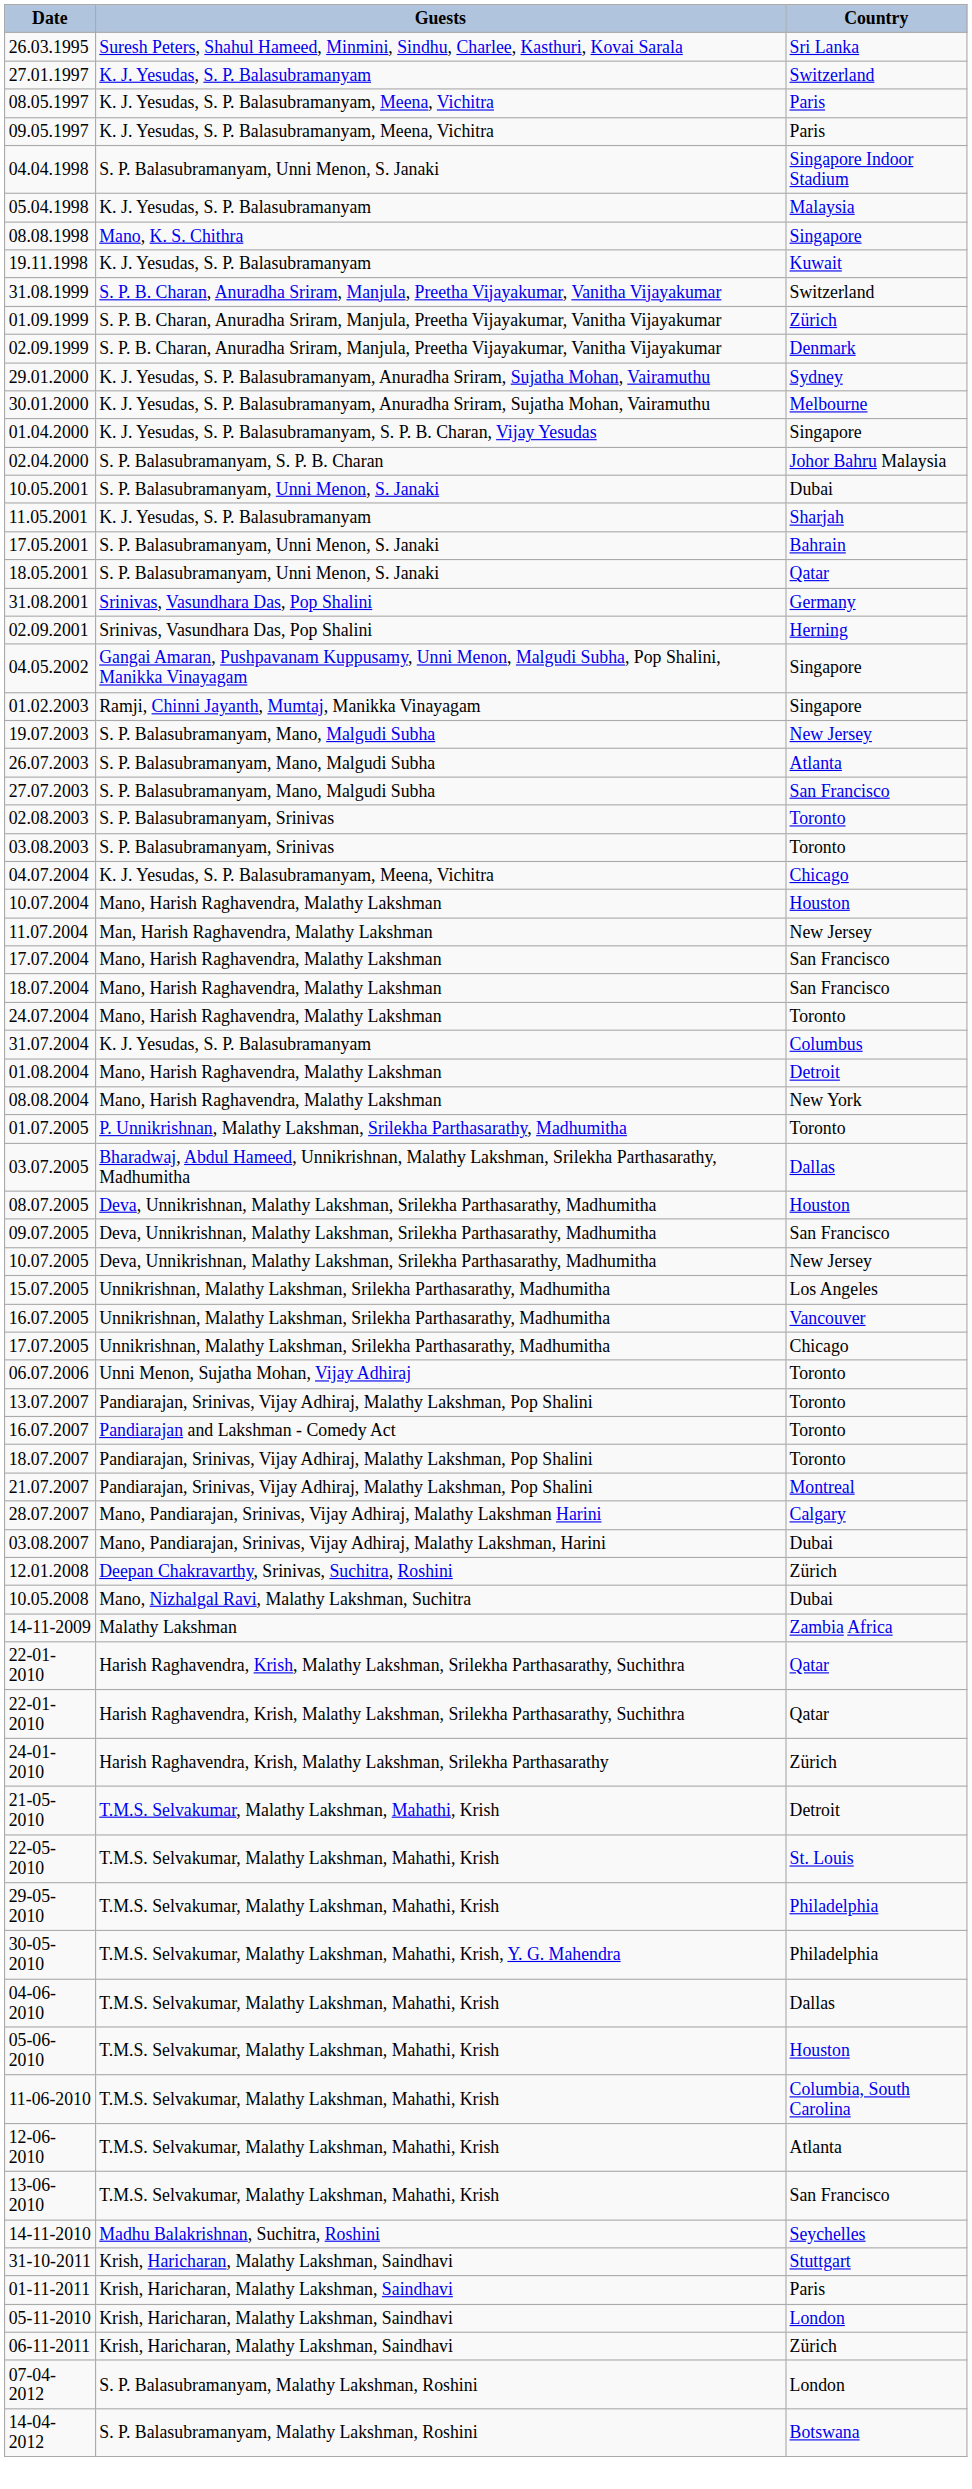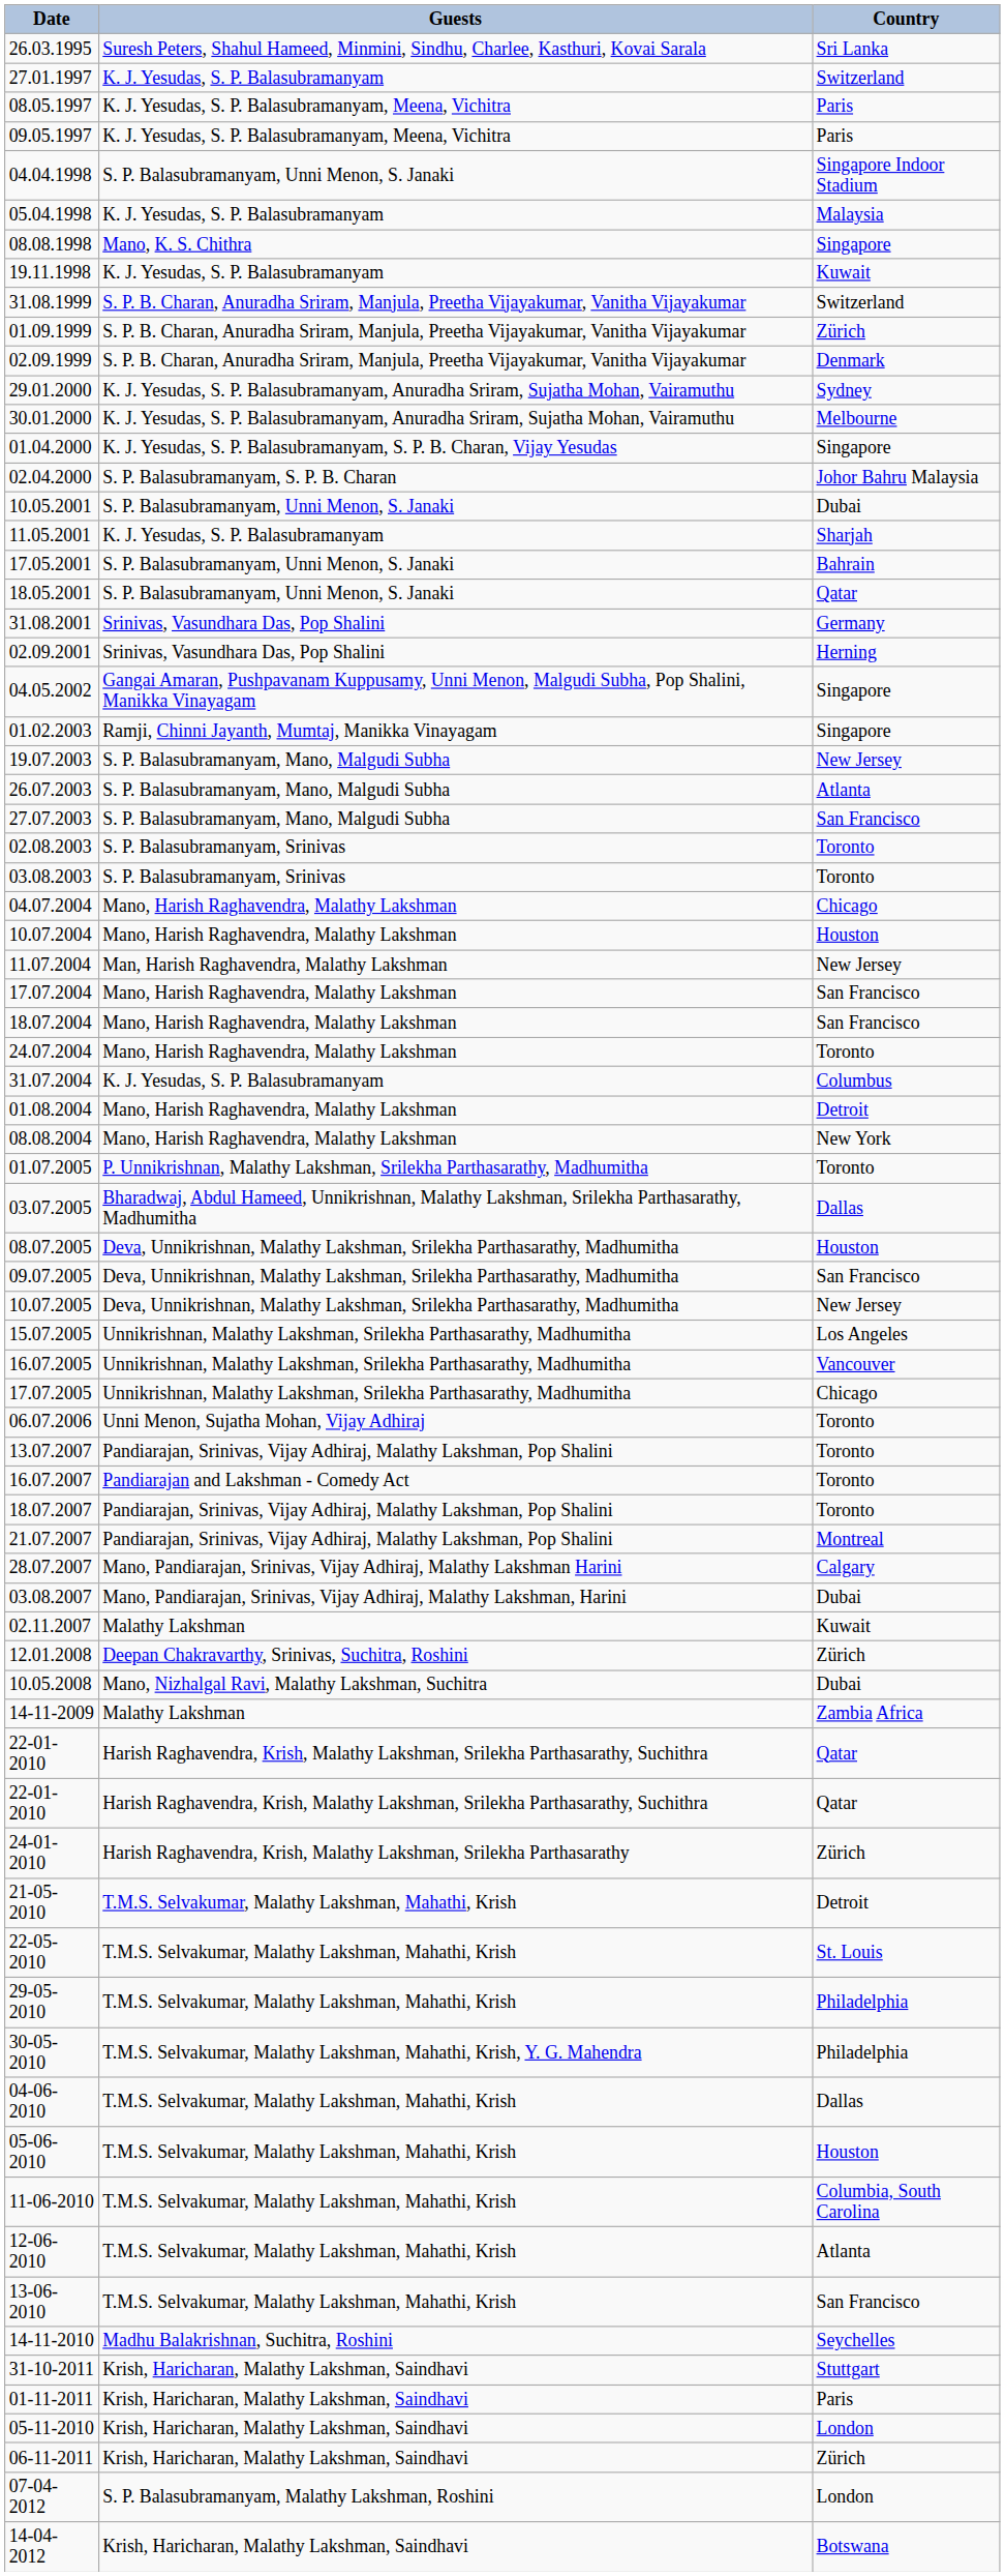 <table class="wikitable sortable">
 <tr>
 <th style="background:#B0C4DE;">Date</th>
 <th style="background:#B0C4DE;">Guests</th>
 <th style="background:#B0C4DE;">Country</th>
 </tr>
 <tr>
 <td>26.03.1995</td>
 <td><a href='#'>Suresh Peters</a>, <a href='#'>Shahul Hameed</a>, <a href='#'>Minmini</a>, <a href='#'>Sindhu</a>, <a href='#'>Charlee</a>, <a href='#'>Kasthuri</a>, <a href='#'>Kovai Sarala</a></td>
 <td><a href='#'>Sri Lanka</a></td>
 </tr>
 <tr>
 <td>27.01.1997</td>
 <td><a href='#'>K. J. Yesudas</a>, <a href='#'>S. P. Balasubramanyam</a></td>
 <td><a href='#'>Switzerland</a></td>
 </tr>
 <tr>
 <td>08.05.1997</td>
 <td>K. J. Yesudas, S. P. Balasubramanyam, <a href='#'>Meena</a>, <a href='#'>Vichitra</a></td>
 <td><a href='#'>Paris</a></td>
 </tr>
 <tr>
 <td>09.05.1997</td>
 <td>K. J. Yesudas, S. P. Balasubramanyam, Meena, Vichitra</td>
 <td>Paris</td>
 </tr>
 <tr>
 <td>04.04.1998</td>
 <td>S. P. Balasubramanyam, Unni Menon, S. Janaki</td>
 <td><a href='#'>Singapore Indoor Stadium</a></td>
 </tr>
 <tr>
 <td>05.04.1998</td>
 <td>K. J. Yesudas, S. P. Balasubramanyam</td>
 <td><a href='#'>Malaysia</a></td>
 </tr>
 <tr>
 <td>08.08.1998</td>
 <td><a href='#'>Mano</a>, <a href='#'>K. S. Chithra</a></td>
 <td><a href='#'>Singapore</a></td>
 </tr>
 <tr>
 <td>19.11.1998</td>
 <td>K. J. Yesudas, S. P. Balasubramanyam</td>
 <td><a href='#'>Kuwait</a></td>
 </tr>
 <tr>
 <td>31.08.1999</td>
 <td><a href='#'>S. P. B. Charan</a>, <a href='#'>Anuradha Sriram</a>, <a href='#'>Manjula</a>, <a href='#'>Preetha Vijayakumar</a>, <a href='#'>Vanitha Vijayakumar</a></td>
 <td>Switzerland</td>
 </tr>
 <tr>
 <td>01.09.1999</td>
 <td>S. P. B. Charan, Anuradha Sriram, Manjula, Preetha Vijayakumar, Vanitha Vijayakumar</td>
 <td><a href='#'>Zürich</a></td>
 </tr>
 <tr>
 <td>02.09.1999</td>
 <td>S. P. B. Charan, Anuradha Sriram, Manjula, Preetha Vijayakumar, Vanitha Vijayakumar</td>
 <td><a href='#'>Denmark</a></td>
 </tr>
 <tr>
 <td>29.01.2000</td>
 <td>K. J. Yesudas, S. P. Balasubramanyam, Anuradha Sriram, <a href='#'>Sujatha Mohan</a>, <a href='#'>Vairamuthu</a></td>
 <td><a href='#'>Sydney</a></td>
 </tr>
 <tr>
 <td>30.01.2000</td>
 <td>K. J. Yesudas, S. P. Balasubramanyam, Anuradha Sriram, Sujatha Mohan, Vairamuthu</td>
 <td><a href='#'>Melbourne</a></td>
 </tr>
 <tr>
 <td>01.04.2000</td>
 <td>K. J. Yesudas, S. P. Balasubramanyam, S. P. B. Charan, <a href='#'>Vijay Yesudas</a></td>
 <td>Singapore</td>
 </tr>
 <tr>
 <td>02.04.2000</td>
 <td>S. P. Balasubramanyam, S. P. B. Charan</td>
 <td><a href='#'>Johor Bahru</a> Malaysia</td>
 </tr>
 <tr>
 <td>10.05.2001</td>
 <td>S. P. Balasubramanyam, <a href='#'>Unni Menon</a>, <a href='#'>S. Janaki</a></td>
 <td>Dubai</td>
 </tr>
 <tr>
 <td>11.05.2001</td>
 <td>K. J. Yesudas, S. P. Balasubramanyam</td>
 <td><a href='#'>Sharjah</a></td>
 </tr>
 <tr>
 <td>17.05.2001</td>
 <td>S. P. Balasubramanyam, Unni Menon, S. Janaki</td>
 <td><a href='#'>Bahrain</a></td>
 </tr>
 <tr>
 <td>18.05.2001</td>
 <td>S. P. Balasubramanyam, Unni Menon, S. Janaki</td>
 <td><a href='#'>Qatar</a></td>
 </tr>
 <tr>
 <td>31.08.2001</td>
 <td><a href='#'>Srinivas</a>, <a href='#'>Vasundhara Das</a>, <a href='#'>Pop Shalini</a></td>
 <td><a href='#'>Germany</a></td>
 </tr>
 <tr>
 <td>02.09.2001</td>
 <td>Srinivas, Vasundhara Das, Pop Shalini</td>
 <td><a href='#'>Herning</a></td>
 </tr>
 <tr>
 <td>04.05.2002</td>
 <td><a href='#'>Gangai Amaran</a>, <a href='#'>Pushpavanam Kuppusamy</a>, <a href='#'>Unni Menon</a>, <a href='#'>Malgudi Subha</a>, Pop Shalini, <a href='#'>Manikka Vinayagam</a></td>
 <td>Singapore</td>
 </tr>
 <tr>
 <td>01.02.2003</td>
 <td>Ramji, <a href='#'>Chinni Jayanth</a>, <a href='#'>Mumtaj</a>, Manikka Vinayagam</td>
 <td>Singapore</td>
 </tr>
 <tr>
 <td>19.07.2003</td>
 <td>S. P. Balasubramanyam, Mano, <a href='#'>Malgudi Subha</a></td>
 <td><a href='#'>New Jersey</a></td>
 </tr>
 <tr>
 <td>26.07.2003</td>
 <td>S. P. Balasubramanyam, Mano, Malgudi Subha</td>
 <td><a href='#'>Atlanta</a></td>
 </tr>
 <tr>
 <td>27.07.2003</td>
 <td>S. P. Balasubramanyam, Mano, Malgudi Subha</td>
 <td><a href='#'>San Francisco</a></td>
 </tr>
 <tr>
 <td>02.08.2003</td>
 <td>S. P. Balasubramanyam, Srinivas</td>
 <td><a href='#'>Toronto</a></td>
 </tr>
 <tr>
 <td>03.08.2003</td>
 <td>S. P. Balasubramanyam, Srinivas</td>
 <td>Toronto</td>
 </tr>
 <tr>
 <td>04.07.2004</td>
-<td>K. J. Yesudas, S. P. Balasubramanyam, Meena, Vichitra</td>
+<td>Mano, <a href='#'>Harish Raghavendra</a>, <a href='#'>Malathy Lakshman</a></td>
 <td><a href='#'>Chicago</a></td>
 </tr>
 <tr>
 <td>10.07.2004</td>
 <td>Mano, Harish Raghavendra, Malathy Lakshman</td>
 <td><a href='#'>Houston</a></td>
 </tr>
 <tr>
 <td>11.07.2004</td>
 <td>Man, Harish Raghavendra, Malathy Lakshman</td>
 <td>New Jersey</td>
 </tr>
 <tr>
 <td>17.07.2004</td>
 <td>Mano, Harish Raghavendra, Malathy Lakshman</td>
 <td>San Francisco</td>
 </tr>
 <tr>
 <td>18.07.2004</td>
 <td>Mano, Harish Raghavendra, Malathy Lakshman</td>
 <td>San Francisco</td>
 </tr>
 <tr>
 <td>24.07.2004</td>
 <td>Mano, Harish Raghavendra, Malathy Lakshman</td>
 <td>Toronto</td>
 </tr>
 <tr>
 <td>31.07.2004</td>
 <td>K. J. Yesudas, S. P. Balasubramanyam</td>
 <td><a href='#'>Columbus</a></td>
 </tr>
 <tr>
 <td>01.08.2004</td>
 <td>Mano, Harish Raghavendra, Malathy Lakshman</td>
 <td><a href='#'>Detroit</a></td>
 </tr>
 <tr>
 <td>08.08.2004</td>
 <td>Mano, Harish Raghavendra, Malathy Lakshman</td>
 <td>New York</td>
 </tr>
 <tr>
 <td>01.07.2005</td>
 <td><a href='#'>P. Unnikrishnan</a>, Malathy Lakshman, <a href='#'>Srilekha Parthasarathy</a>, <a href='#'>Madhumitha</a></td>
 <td>Toronto</td>
 </tr>
 <tr>
 <td>03.07.2005</td>
 <td><a href='#'>Bharadwaj</a>, <a href='#'>Abdul Hameed</a>, Unnikrishnan, Malathy Lakshman, Srilekha Parthasarathy, Madhumitha</td>
 <td><a href='#'>Dallas</a></td>
 </tr>
 <tr>
 <td>08.07.2005</td>
 <td><a href='#'>Deva</a>, Unnikrishnan, Malathy Lakshman, Srilekha Parthasarathy, Madhumitha</td>
 <td><a href='#'>Houston</a></td>
 </tr>
 <tr>
 <td>09.07.2005</td>
 <td>Deva, Unnikrishnan, Malathy Lakshman, Srilekha Parthasarathy, Madhumitha</td>
 <td>San Francisco</td>
 </tr>
 <tr>
 <td>10.07.2005</td>
 <td>Deva, Unnikrishnan, Malathy Lakshman, Srilekha Parthasarathy, Madhumitha</td>
 <td>New Jersey</td>
 </tr>
 <tr>
 <td>15.07.2005</td>
 <td>Unnikrishnan, Malathy Lakshman, Srilekha Parthasarathy, Madhumitha</td>
 <td>Los Angeles</td>
 </tr>
 <tr>
 <td>16.07.2005</td>
 <td>Unnikrishnan, Malathy Lakshman, Srilekha Parthasarathy, Madhumitha</td>
 <td><a href='#'>Vancouver</a></td>
 </tr>
 <tr>
 <td>17.07.2005</td>
 <td>Unnikrishnan, Malathy Lakshman, Srilekha Parthasarathy, Madhumitha</td>
 <td>Chicago</td>
 </tr>
 <tr>
 <td>06.07.2006</td>
 <td>Unni Menon, Sujatha Mohan, <a href='#'>Vijay Adhiraj</a></td>
 <td>Toronto</td>
 </tr>
 <tr>
 <td>13.07.2007</td>
 <td>Pandiarajan, Srinivas, Vijay Adhiraj, Malathy Lakshman, Pop Shalini</td>
 <td>Toronto</td>
 </tr>
 <tr>
 <td>16.07.2007</td>
 <td><a href='#'>Pandiarajan</a> and Lakshman - Comedy Act</td>
 <td>Toronto</td>
 </tr>
 <tr>
 <td>18.07.2007</td>
 <td>Pandiarajan, Srinivas, Vijay Adhiraj, Malathy Lakshman, Pop Shalini</td>
 <td>Toronto</td>
 </tr>
 <tr>
 <td>21.07.2007</td>
 <td>Pandiarajan, Srinivas, Vijay Adhiraj, Malathy Lakshman, Pop Shalini</td>
 <td><a href='#'>Montreal</a></td>
 </tr>
 <tr>
 <td>28.07.2007</td>
 <td>Mano, Pandiarajan, Srinivas, Vijay Adhiraj, Malathy Lakshman <a href='#'>Harini</a></td>
 <td><a href='#'>Calgary</a></td>
 </tr>
 <tr>
 <td>03.08.2007</td>
 <td>Mano, Pandiarajan, Srinivas, Vijay Adhiraj, Malathy Lakshman, Harini</td>
 <td>Dubai</td>
 </tr>
 <tr>
+<td>02.11.2007</td>
+<td>Malathy Lakshman</td>
+<td>Kuwait</td>
+</tr>
+<tr>
 <td>12.01.2008</td>
 <td><a href='#'>Deepan Chakravarthy</a>, Srinivas, <a href='#'>Suchitra</a>, <a href='#'>Roshini</a></td>
 <td>Zürich</td>
 </tr>
 <tr>
 <td>10.05.2008</td>
 <td>Mano, <a href='#'>Nizhalgal Ravi</a>, Malathy Lakshman, Suchitra</td>
 <td>Dubai</td>
 </tr>
 <tr>
 <td>14-11-2009</td>
 <td>Malathy Lakshman</td>
 <td><a href='#'>Zambia</a> <a href='#'>Africa</a></td>
 </tr>
 <tr>
 <td>22-01-2010</td>
 <td>Harish Raghavendra, <a href='#'>Krish</a>, Malathy Lakshman, Srilekha Parthasarathy, Suchithra</td>
 <td><a href='#'>Qatar</a></td>
 </tr>
 <tr>
 <td>22-01-2010</td>
 <td>Harish Raghavendra, Krish, Malathy Lakshman, Srilekha Parthasarathy, Suchithra</td>
 <td>Qatar</td>
 </tr>
 <tr>
 <td>24-01-2010</td>
 <td>Harish Raghavendra, Krish, Malathy Lakshman, Srilekha Parthasarathy</td>
 <td>Zürich</td>
 </tr>
 <tr>
 <td>21-05-2010</td>
 <td><a href='#'>T.M.S. Selvakumar</a>, Malathy Lakshman, <a href='#'>Mahathi</a>, Krish</td>
 <td>Detroit</td>
 </tr>
 <tr>
 <td>22-05-2010</td>
 <td>T.M.S. Selvakumar, Malathy Lakshman, Mahathi, Krish</td>
 <td><a href='#'>St. Louis</a></td>
 </tr>
 <tr>
 <td>29-05-2010</td>
 <td>T.M.S. Selvakumar, Malathy Lakshman, Mahathi, Krish</td>
 <td><a href='#'>Philadelphia</a></td>
 </tr>
 <tr>
 <td>30-05-2010</td>
 <td>T.M.S. Selvakumar, Malathy Lakshman, Mahathi, Krish, <a href='#'>Y. G. Mahendra</a></td>
 <td>Philadelphia</td>
 </tr>
 <tr>
 <td>04-06-2010</td>
 <td>T.M.S. Selvakumar, Malathy Lakshman, Mahathi, Krish</td>
 <td>Dallas</td>
 </tr>
 <tr>
 <td>05-06-2010</td>
 <td>T.M.S. Selvakumar, Malathy Lakshman, Mahathi, Krish</td>
 <td><a href='#'>Houston</a></td>
 </tr>
 <tr>
 <td>11-06-2010</td>
 <td>T.M.S. Selvakumar, Malathy Lakshman, Mahathi, Krish</td>
 <td><a href='#'>Columbia, South Carolina</a></td>
 </tr>
 <tr>
 <td>12-06-2010</td>
 <td>T.M.S. Selvakumar, Malathy Lakshman, Mahathi, Krish</td>
 <td>Atlanta</td>
 </tr>
 <tr>
 <td>13-06-2010</td>
 <td>T.M.S. Selvakumar, Malathy Lakshman, Mahathi, Krish</td>
 <td>San Francisco</td>
 </tr>
 <tr>
 <td>14-11-2010</td>
 <td><a href='#'>Madhu Balakrishnan</a>, Suchitra, <a href='#'>Roshini</a></td>
 <td><a href='#'>Seychelles</a></td>
 </tr>
 <tr>
 <td>31-10-2011</td>
 <td>Krish, <a href='#'>Haricharan</a>, Malathy Lakshman, Saindhavi</td>
 <td><a href='#'>Stuttgart</a></td>
 </tr>
 <tr>
 <td>01-11-2011</td>
 <td>Krish, Haricharan, Malathy Lakshman, <a href='#'>Saindhavi</a></td>
 <td>Paris</td>
 </tr>
 <tr>
 <td>05-11-2010</td>
 <td>Krish, Haricharan, Malathy Lakshman, Saindhavi</td>
 <td><a href='#'>London</a></td>
 </tr>
 <tr>
 <td>06-11-2011</td>
 <td>Krish, Haricharan, Malathy Lakshman, Saindhavi</td>
 <td>Zürich</td>
 </tr>
 <tr>
 <td>07-04-2012</td>
 <td>S. P. Balasubramanyam, Malathy Lakshman, Roshini</td>
 <td>London</td>
 </tr>
 <tr>
 <td>14-04-2012</td>
-<td>S. P. Balasubramanyam, Malathy Lakshman, Roshini</td>
+<td>Krish, Haricharan, Malathy Lakshman, Saindhavi</td>
 <td><a href='#'>Botswana</a></td>
 </tr>
 </table>
